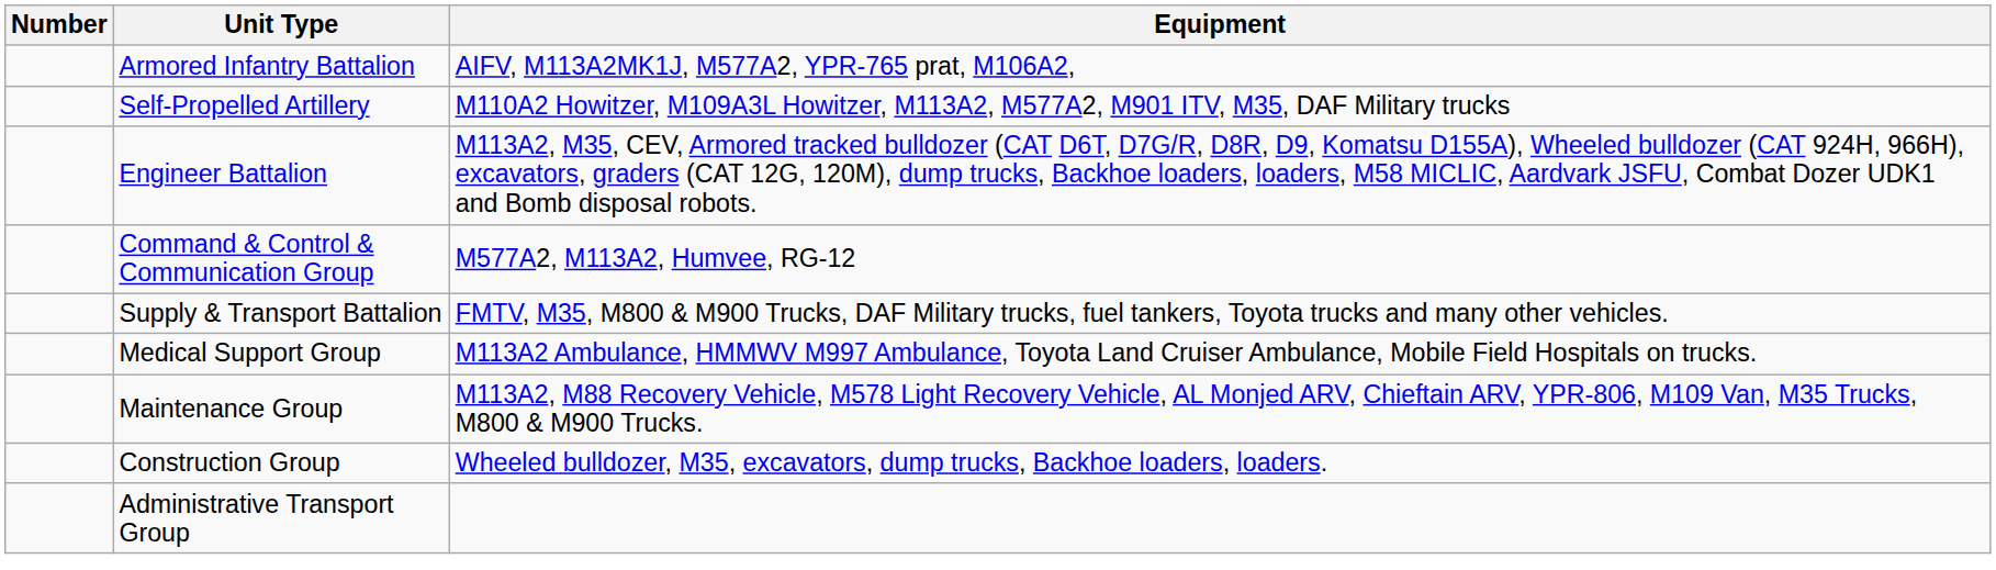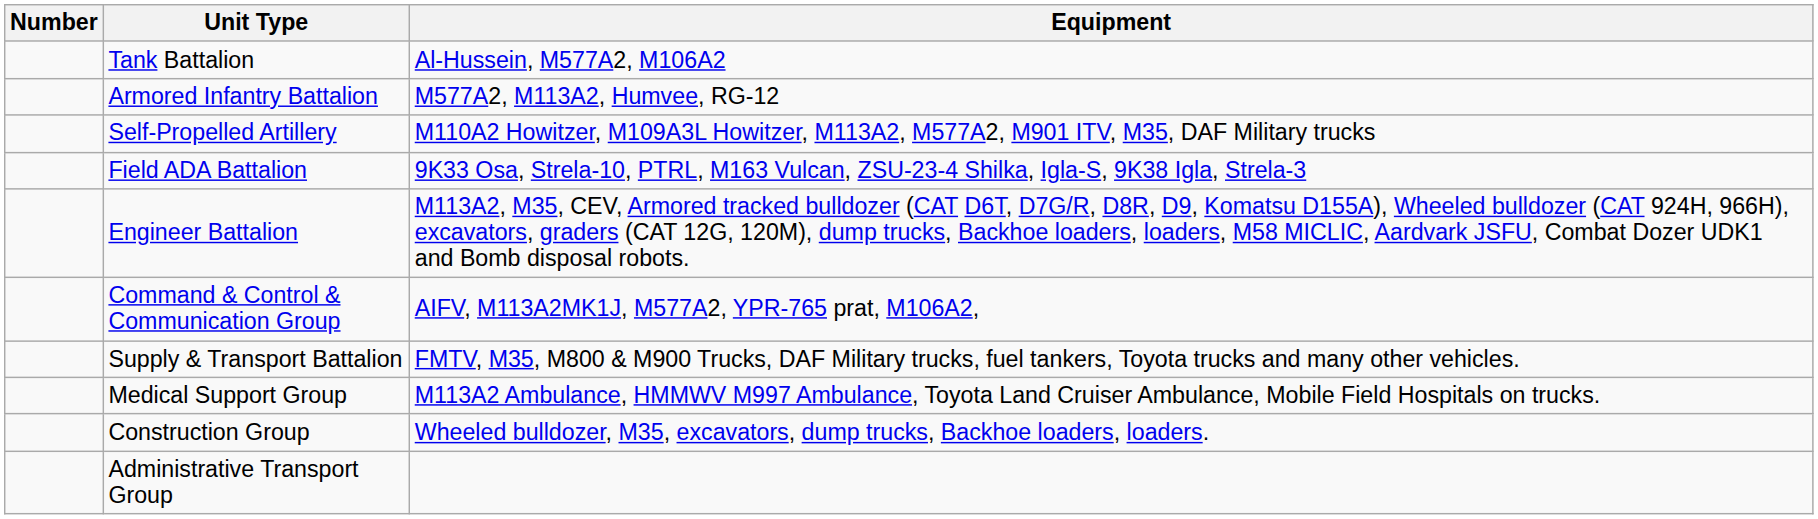 <table class="wikitable">
 <tr>
 <th>Number</th>
 <th>Unit Type</th>
 <th>Equipment</th>
 </tr>
 <tr>
 <td></td>
+<td><a href='#'>Tank</a> Battalion</td>
+<td><a href='#'>Al-Hussein</a>, <a href='#'>M577A</a>2, <a href='#'>M106A2</a></td>
+</tr>
+<tr>
+<td></td>
 <td><a href='#'>Armored Infantry Battalion</a></td>
-<td><a href='#'>AIFV</a>, <a href='#'>M113A2MK1J</a>, <a href='#'>M577A</a>2, <a href='#'>YPR-765</a> prat, <a href='#'>M106A2</a>,</td>
+<td><a href='#'>M577A</a>2, <a href='#'>M113A2</a>, <a href='#'>Humvee</a>, RG-12</td>
 </tr>
 <tr>
 <td></td>
 <td><a href='#'>Self-Propelled Artillery</a></td>
 <td><a href='#'>M110A2 Howitzer</a>, <a href='#'>M109A3L Howitzer</a>, <a href='#'>M113A2</a>, <a href='#'>M577A</a>2, <a href='#'>M901 ITV</a>, <a href='#'>M35</a>, DAF Military trucks</td>
+</tr>
+<tr>
+<td></td>
+<td><a href='#'>Field ADA Battalion</a></td>
+<td><a href='#'>9K33 Osa</a>, <a href='#'>Strela-10</a>, <a href='#'>PTRL</a>, <a href='#'>M163 Vulcan</a>, <a href='#'>ZSU-23-4 Shilka</a>, <a href='#'>Igla-S</a>, <a href='#'>9K38 Igla</a>, <a href='#'>Strela-3</a></td>
 </tr>
 <tr>
 <td></td>
 <td><a href='#'>Engineer Battalion</a></td>
 <td><a href='#'>M113A2</a>, <a href='#'>M35</a>, CEV, <a href='#'>Armored tracked bulldozer</a> (<a href='#'>CAT</a> <a href='#'>D6T</a>, <a href='#'>D7G/R</a>, <a href='#'>D8R</a>, <a href='#'>D9</a>, <a href='#'>Komatsu D155A</a>), <a href='#'>Wheeled bulldozer</a> (<a href='#'>CAT</a> 924H, 966H), <a href='#'>excavators</a>, <a href='#'>graders</a> (CAT 12G, 120M), <a href='#'>dump trucks</a>, <a href='#'>Backhoe loaders</a>, <a href='#'>loaders</a>, <a href='#'>M58 MICLIC</a>, <a href='#'>Aardvark JSFU</a>, Combat Dozer UDK1 and Bomb disposal robots.</td>
 </tr>
 <tr>
 <td></td>
 <td><a href='#'>Command & Control & Communication Group</a></td>
-<td><a href='#'>M577A</a>2, <a href='#'>M113A2</a>, <a href='#'>Humvee</a>, RG-12</td>
+<td><a href='#'>AIFV</a>, <a href='#'>M113A2MK1J</a>, <a href='#'>M577A</a>2, <a href='#'>YPR-765</a> prat, <a href='#'>M106A2</a>,</td>
 </tr>
 <tr>
 <td></td>
 <td>Supply & Transport Battalion</td>
 <td><a href='#'>FMTV</a>, <a href='#'>M35</a>, M800 & M900 Trucks, DAF Military trucks, fuel tankers, Toyota trucks and many other vehicles.</td>
 </tr>
 <tr>
 <td></td>
 <td>Medical Support Group</td>
 <td><a href='#'>M113A2 Ambulance</a>, <a href='#'>HMMWV M997 Ambulance</a>, Toyota Land Cruiser Ambulance, Mobile Field Hospitals on trucks.</td>
 </tr>
 <tr>
 <td></td>
-<td>Maintenance Group</td>
-<td><a href='#'>M113A2</a>, <a href='#'>M88 Recovery Vehicle</a>, <a href='#'>M578 Light Recovery Vehicle</a>, <a href='#'>AL Monjed ARV</a>, <a href='#'>Chieftain ARV</a>, <a href='#'>YPR-806</a>, <a href='#'>M109 Van</a>, <a href='#'>M35 Trucks</a>, M800 & M900 Trucks.</td>
-</tr>
-<tr>
-<td></td>
 <td>Construction Group</td>
 <td><a href='#'>Wheeled bulldozer</a>, <a href='#'>M35</a>, <a href='#'>excavators</a>, <a href='#'>dump trucks</a>, <a href='#'>Backhoe loaders</a>, <a href='#'>loaders</a>.</td>
 </tr>
 <tr>
 <td></td>
 <td>Administrative Transport Group</td>
 <td></td>
 </tr>
 </table>
